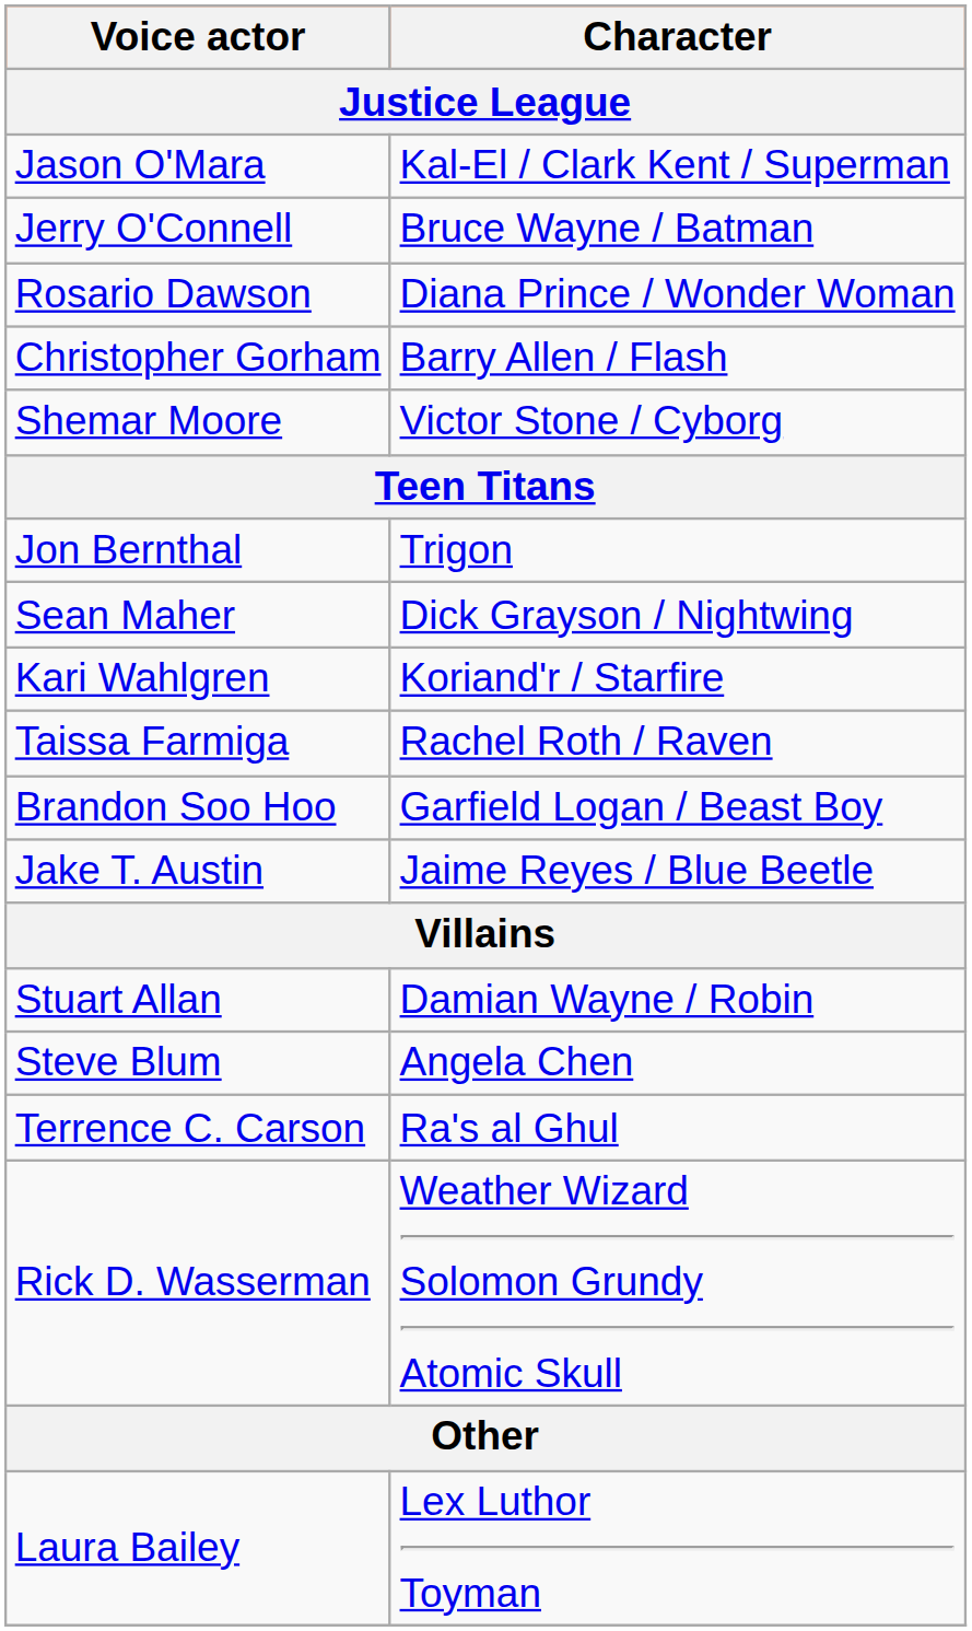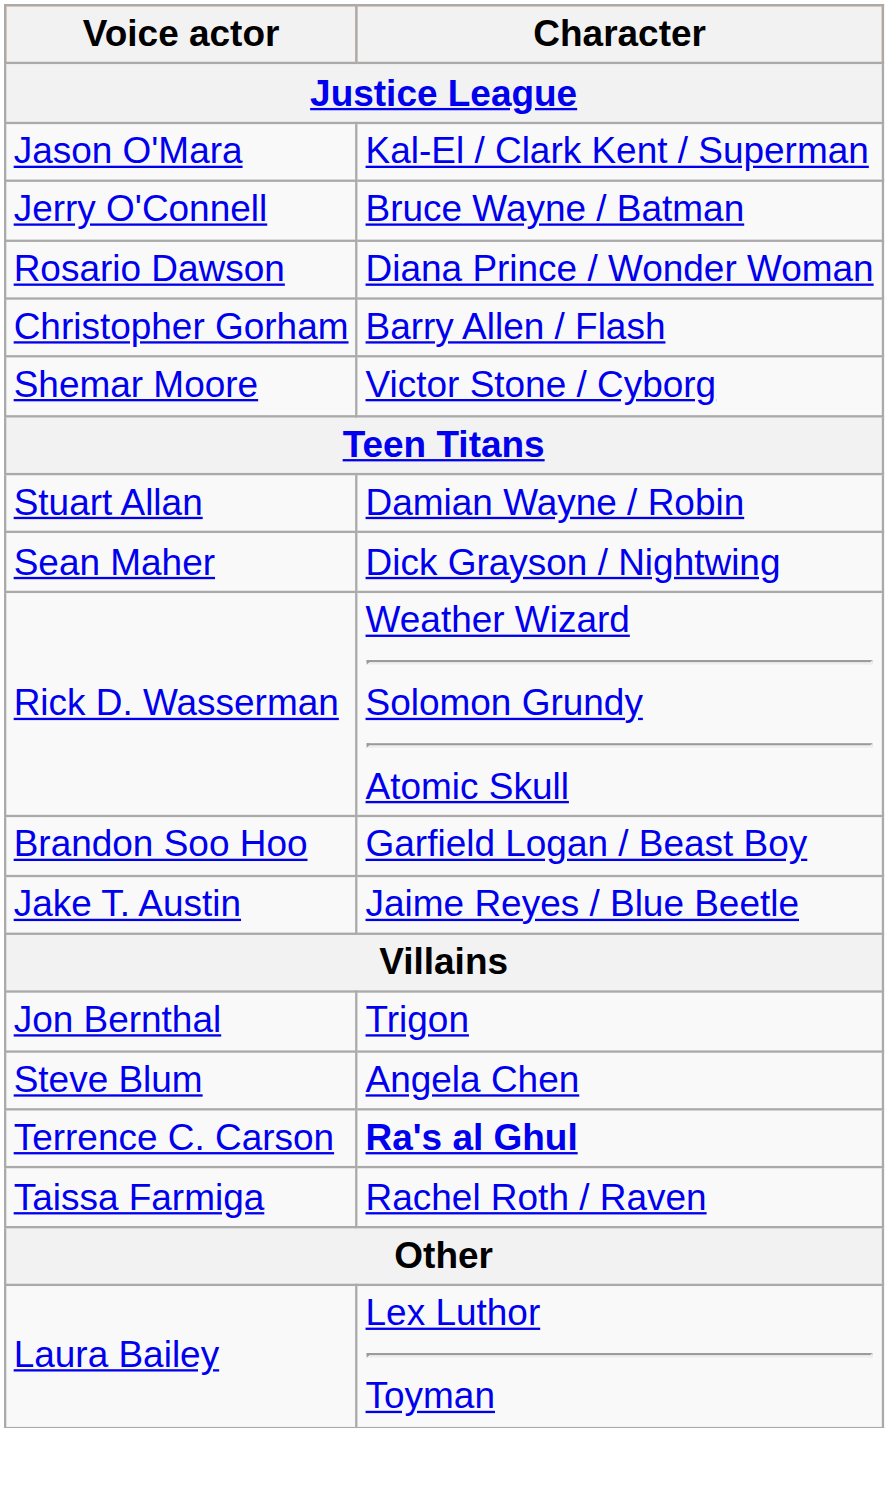 <table class="wikitable sortable">
 <tr style="background:rgb(255,85,0);">
 <th>Voice actor</th>
 <th>Character</th>
 </tr>
 <tr>
 <th colspan="2"><a href='#'>Justice League</a></th>
 </tr>
 <tr>
 <td><a href='#'>Jason O'Mara</a></td>
 <td><a href='#'>Kal-El / Clark Kent / Superman</a></td>
 </tr>
 <tr>
 <td><a href='#'>Jerry O'Connell</a></td>
 <td><a href='#'>Bruce Wayne / Batman</a></td>
 </tr>
 <tr>
 <td><a href='#'>Rosario Dawson</a></td>
 <td><a href='#'>Diana Prince / Wonder Woman</a></td>
 </tr>
 <tr>
 <td><a href='#'>Christopher Gorham</a></td>
 <td><a href='#'>Barry Allen / Flash</a></td>
 </tr>
 <tr>
 <td><a href='#'>Shemar Moore</a></td>
 <td><a href='#'>Victor Stone / Cyborg</a></td>
 </tr>
 <tr>
 <th colspan="2"><a href='#'>Teen Titans</a></th>
 </tr>
 <tr>
-<td><a href='#'>Jon Bernthal</a></td>
-<td><a href='#'>Trigon</a></td>
+<td><a href='#'>Stuart Allan</a></td>
+<td><a href='#'>Damian Wayne / Robin</a></td>
 </tr>
 <tr>
 <td><a href='#'>Sean Maher</a></td>
 <td><a href='#'>Dick Grayson / Nightwing</a></td>
 </tr>
 <tr>
-<td><a href='#'>Kari Wahlgren</a></td>
-<td><a href='#'>Koriand'r / Starfire</a></td>
-</tr>
-<tr>
-<td><a href='#'>Taissa Farmiga</a></td>
-<td><a href='#'>Rachel Roth / Raven</a></td>
+<td><a href='#'>Rick D. Wasserman</a></td>
+<td><a href='#'>Weather Wizard</a><hr><a href='#'>Solomon Grundy</a><hr><a href='#'>Atomic Skull</a></td>
 </tr>
 <tr>
 <td><a href='#'>Brandon Soo Hoo</a></td>
 <td><a href='#'>Garfield Logan / Beast Boy</a></td>
 </tr>
 <tr>
 <td><a href='#'>Jake T. Austin</a></td>
 <td><a href='#'>Jaime Reyes / Blue Beetle</a></td>
 </tr>
 <tr>
 <th colspan="2">Villains</th>
 </tr>
 <tr>
-<td><a href='#'>Stuart Allan</a></td>
-<td><a href='#'>Damian Wayne / Robin</a></td>
+<td><a href='#'>Jon Bernthal</a></td>
+<td><a href='#'>Trigon</a></td>
 </tr>
 <tr>
 <td><a href='#'>Steve Blum</a></td>
 <td><a href='#'>Angela Chen</a></td>
 </tr>
 <tr>
 <td><a href='#'>Terrence C. Carson</a></td>
-<td><a href='#'>Ra's al Ghul</a></td>
+<td><strong><a href='#'>Ra's al Ghul</a></strong></td>
 </tr>
 <tr>
-<td><a href='#'>Rick D. Wasserman</a></td>
-<td><a href='#'>Weather Wizard</a><hr><a href='#'>Solomon Grundy</a><hr><a href='#'>Atomic Skull</a></td>
+<td><a href='#'>Taissa Farmiga</a></td>
+<td><a href='#'>Rachel Roth / Raven</a></td>
 </tr>
 <tr>
 <th colspan="2">Other</th>
 </tr>
 <tr>
 <td><a href='#'>Laura Bailey</a></td>
 <td><a href='#'>Lex Luthor</a><hr><a href='#'>Toyman</a></td>
 </tr>
 <tr>
 </tr>
 </table>
